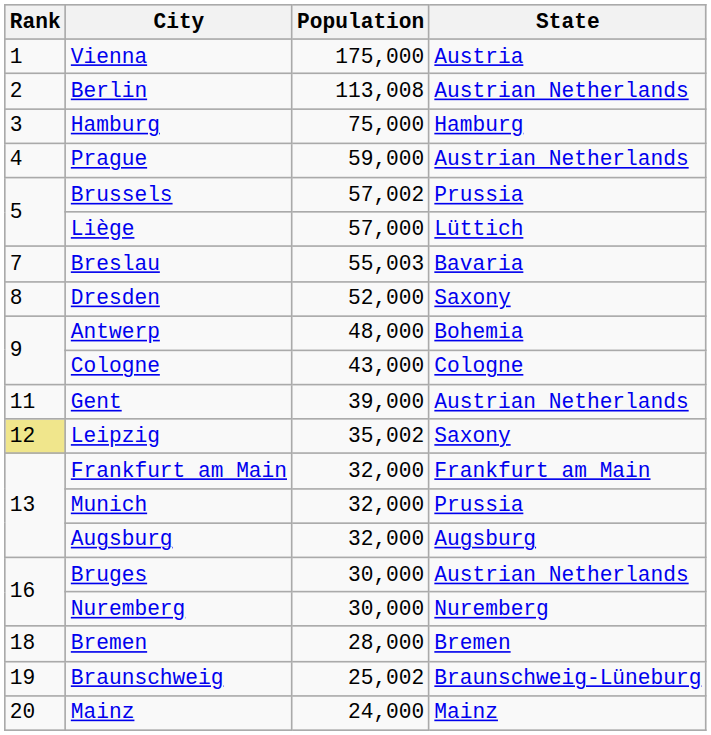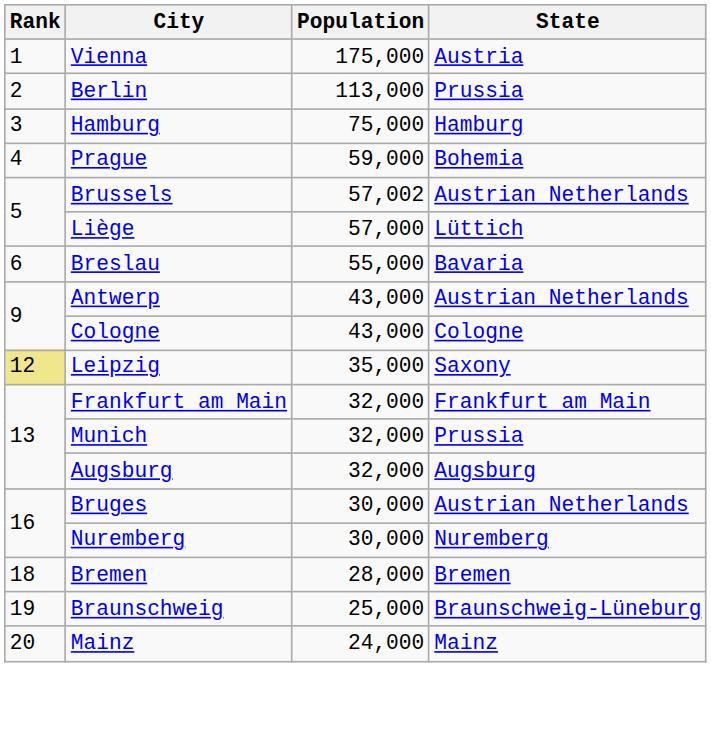 <table class="wikitable sortable zebra">
 <tr>
 <th>Rank</th>
 <th>City</th>
 <th>Population</th>
 <th>State</th>
 </tr>
 <tr>
 <td>1</td>
 <td><a href='#'>Vienna</a></td>
 <td align="right">175,000</td>
 <td><a href='#'>Austria</a></td>
 </tr>
 <tr>
 <td>2</td>
 <td><a href='#'>Berlin</a></td>
-<td align="right">113,008</td>
-<td><a href='#'>Austrian Netherlands</a></td>
+<td align="right">113,000</td>
+<td><a href='#'>Prussia</a></td>
 </tr>
 <tr>
 <td>3</td>
 <td><a href='#'>Hamburg</a></td>
 <td align="right">75,000</td>
 <td><a href='#'>Hamburg</a></td>
 </tr>
 <tr>
 <td>4</td>
 <td><a href='#'>Prague</a></td>
 <td align="right">59,000</td>
-<td><a href='#'>Austrian Netherlands</a></td>
+<td><a href='#'>Bohemia</a></td>
 </tr>
 <tr>
 <td rowspan="2">5</td>
 <td><a href='#'>Brussels</a></td>
 <td align="right">57,002</td>
-<td><a href='#'>Prussia</a></td>
+<td><a href='#'>Austrian Netherlands</a></td>
 </tr>
 <tr>
 <td><a href='#'>Liège</a></td>
 <td align="right">57,000</td>
 <td><a href='#'>Lüttich</a></td>
 </tr>
 <tr>
-<td>7</td>
+<td>6</td>
 <td><a href='#'>Breslau</a></td>
-<td align="right">55,003</td>
+<td align="right">55,000</td>
 <td><a href='#'>Bavaria</a></td>
-</tr>
-<tr>
-<td>8</td>
-<td><a href='#'>Dresden</a></td>
-<td align="right">52,000</td>
-<td><a href='#'>Saxony</a></td>
 </tr>
 <tr>
 <td rowspan="2">9</td>
 <td><a href='#'>Antwerp</a></td>
-<td align="right">48,000</td>
-<td><a href='#'>Bohemia</a></td>
+<td align="right">43,000</td>
+<td><a href='#'>Austrian Netherlands</a></td>
 </tr>
 <tr>
 <td><a href='#'>Cologne</a></td>
 <td align="right">43,000</td>
 <td><a href='#'>Cologne</a></td>
 </tr>
 <tr>
-<td>11</td>
-<td><a href='#'>Gent</a></td>
-<td align="right">39,000</td>
-<td><a href='#'>Austrian Netherlands</a></td>
-</tr>
-<tr>
 <td style="background: khaki;">12</td>
 <td><a href='#'>Leipzig</a></td>
-<td align="right">35,002</td>
+<td align="right">35,000</td>
 <td><a href='#'>Saxony</a></td>
 </tr>
 <tr>
 <td rowspan="3">13</td>
 <td><a href='#'>Frankfurt am Main</a></td>
 <td align="right">32,000</td>
 <td><a href='#'>Frankfurt am Main</a></td>
 </tr>
 <tr>
 <td><a href='#'>Munich</a></td>
 <td align="right">32,000</td>
 <td><a href='#'>Prussia</a></td>
 </tr>
 <tr>
 <td><a href='#'>Augsburg</a></td>
 <td align="right">32,000</td>
 <td><a href='#'>Augsburg</a></td>
 </tr>
 <tr>
 <td rowspan="2">16</td>
 <td><a href='#'>Bruges</a></td>
 <td align="right">30,000</td>
 <td><a href='#'>Austrian Netherlands</a></td>
 </tr>
 <tr>
 <td><a href='#'>Nuremberg</a></td>
 <td align="right">30,000</td>
 <td><a href='#'>Nuremberg</a></td>
 </tr>
 <tr>
 <td>18</td>
 <td><a href='#'>Bremen</a></td>
 <td align="right">28,000</td>
 <td><a href='#'>Bremen</a></td>
 </tr>
 <tr>
 <td>19</td>
 <td><a href='#'>Braunschweig</a></td>
-<td align="right">25,002</td>
+<td align="right">25,000</td>
 <td><a href='#'>Braunschweig-Lüneburg</a></td>
 </tr>
 <tr>
 <td>20</td>
 <td><a href='#'>Mainz</a></td>
 <td align="right">24,000</td>
 <td><a href='#'>Mainz</a></td>
 </tr>
 </table>
